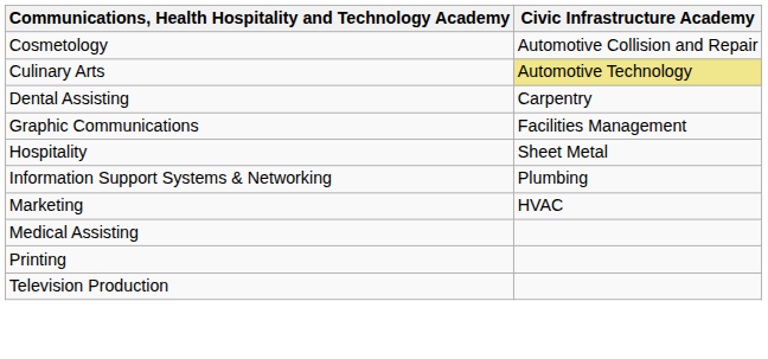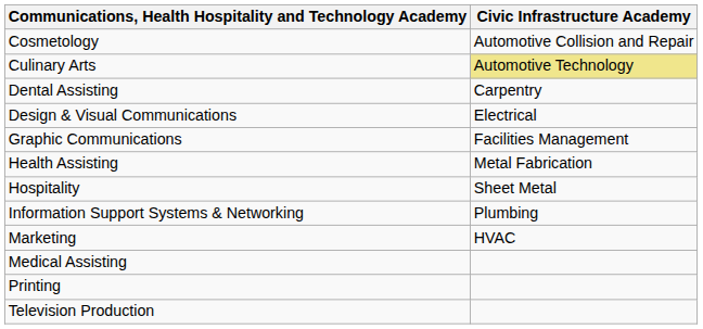 <table class="wikitable">
 <tr>
 <th><strong>Communications, Health Hospitality and Technology Academy </strong></th>
 <th><strong>Civic Infrastructure Academy</strong></th>
 </tr>
 <tr>
 <td>Cosmetology</td>
 <td>Automotive Collision and Repair</td>
 </tr>
 <tr>
 <td>Culinary Arts</td>
 <td style="background: khaki;">Automotive Technology</td>
 </tr>
 <tr>
 <td>Dental Assisting</td>
 <td>Carpentry</td>
 </tr>
 <tr>
+<td>Design & Visual Communications</td>
+<td>Electrical</td>
+</tr>
+<tr>
 <td>Graphic Communications</td>
 <td>Facilities Management</td>
+</tr>
+<tr>
+<td>Health Assisting</td>
+<td>Metal Fabrication</td>
 </tr>
 <tr>
 <td>Hospitality</td>
 <td>Sheet Metal</td>
 </tr>
 <tr>
 <td>Information Support Systems & Networking</td>
 <td>Plumbing</td>
 </tr>
 <tr>
 <td>Marketing</td>
 <td>HVAC</td>
 </tr>
 <tr>
 <td>Medical Assisting</td>
 <td></td>
 </tr>
 <tr>
 <td>Printing</td>
 <td></td>
 </tr>
 <tr>
 <td>Television Production</td>
 <td></td>
 </tr>
 </table>
